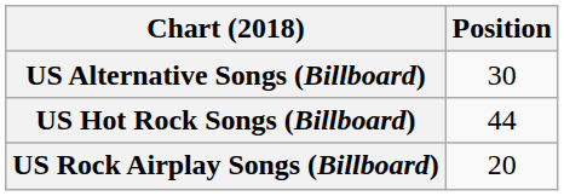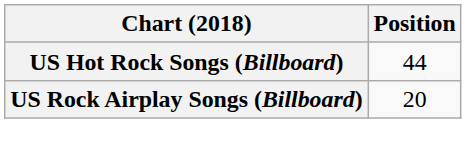 <table class="wikitable sortable plainrowheaders" style="text-align:center">
 <tr>
 <th scope="col">Chart (2018)</th>
 <th scope="col">Position</th>
-</tr>
-<tr>
-<th scope="row">US Alternative Songs (<em>Billboard</em>)</th>
-<td>30</td>
 </tr>
 <tr>
 <th scope="row">US Hot Rock Songs (<em>Billboard</em>)</th>
 <td>44</td>
 </tr>
 <tr>
 <th scope="row">US Rock Airplay Songs (<em>Billboard</em>)</th>
 <td>20</td>
 </tr>
 </table>
